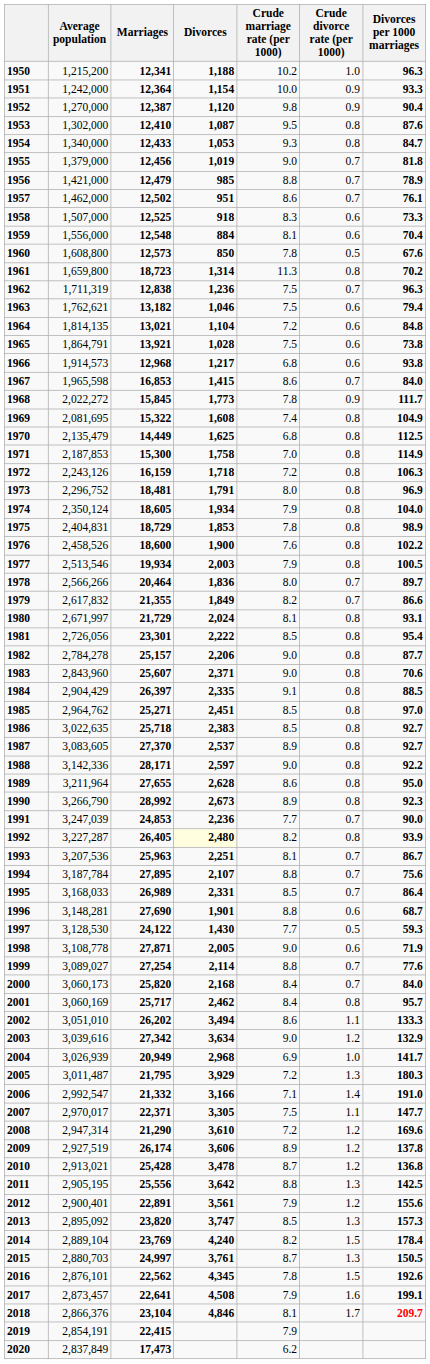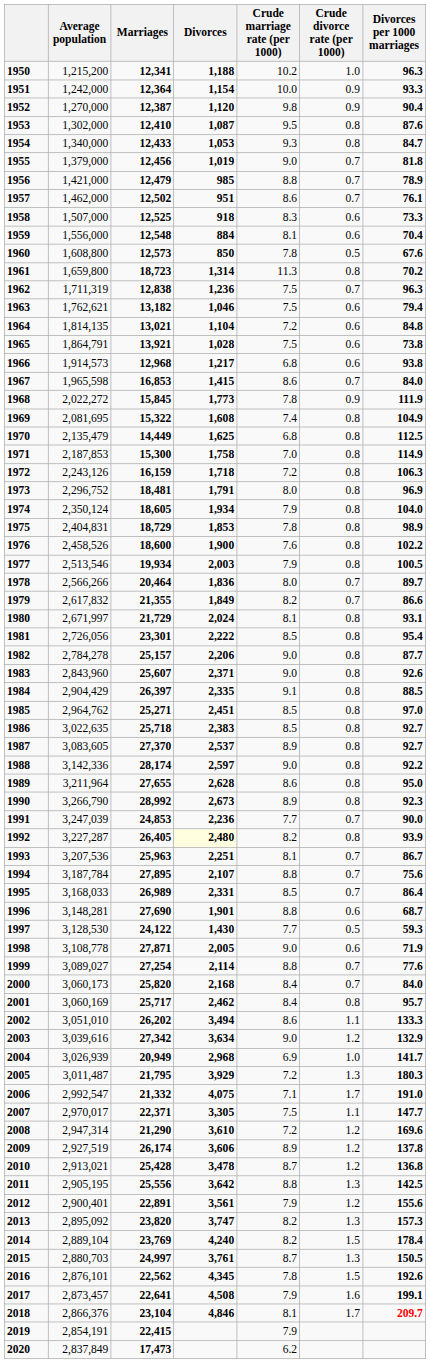 <table class="wikitable collapsible collapsed">
 <tr>
 <th style="width:40pt;"></th>
 <th style="width:60pt;">Average population</th>
 <th style="width:60pt;">Marriages</th>
 <th style="width:60pt;">Divorces</th>
 <th style="width:60pt;">Crude marriage rate (per 1000)</th>
 <th style="width:60pt;">Crude divorce rate (per 1000)</th>
 <th style="width:60pt;">Divorces per 1000 marriages</th>
 </tr>
 <tr>
 <td><strong>1950</strong></td>
 <td style="text-align:right;">1,215,200</td>
 <td style="text-align:right;"><strong>12,341</strong></td>
 <td style="text-align:right;"><strong>1,188</strong></td>
 <td style="text-align:right;">10.2</td>
 <td style="text-align:right;">1.0</td>
 <td style="text-align:right;"><strong>96.3</strong></td>
 </tr>
 <tr>
 <td><strong>1951</strong></td>
 <td style="text-align:right;">1,242,000</td>
 <td style="text-align:right;"><strong>12,364</strong></td>
 <td style="text-align:right;"><strong>1,154</strong></td>
 <td style="text-align:right;">10.0</td>
 <td style="text-align:right;">0.9</td>
 <td style="text-align:right;"><strong>93.3</strong></td>
 </tr>
 <tr>
 <td><strong>1952</strong></td>
 <td style="text-align:right;">1,270,000</td>
 <td style="text-align:right;"><strong>12,387</strong></td>
 <td style="text-align:right;"><strong>1,120</strong></td>
 <td style="text-align:right;">9.8</td>
 <td style="text-align:right;">0.9</td>
 <td style="text-align:right;"><strong>90.4</strong></td>
 </tr>
 <tr>
 <td><strong>1953</strong></td>
 <td style="text-align:right;">1,302,000</td>
 <td style="text-align:right;"><strong>12,410</strong></td>
 <td style="text-align:right;"><strong>1,087</strong></td>
 <td style="text-align:right;">9.5</td>
 <td style="text-align:right;">0.8</td>
 <td style="text-align:right;"><strong>87.6</strong></td>
 </tr>
 <tr>
 <td><strong>1954</strong></td>
 <td style="text-align:right;">1,340,000</td>
 <td style="text-align:right;"><strong>12,433</strong></td>
 <td style="text-align:right;"><strong>1,053</strong></td>
 <td style="text-align:right;">9.3</td>
 <td style="text-align:right;">0.8</td>
 <td style="text-align:right;"><strong>84.7</strong></td>
 </tr>
 <tr>
 <td><strong>1955</strong></td>
 <td style="text-align:right;">1,379,000</td>
 <td style="text-align:right;"><strong>12,456</strong></td>
 <td style="text-align:right;"><strong>1,019</strong></td>
 <td style="text-align:right;">9.0</td>
 <td style="text-align:right;">0.7</td>
 <td style="text-align:right;"><strong>81.8</strong></td>
 </tr>
 <tr>
 <td><strong>1956</strong></td>
 <td style="text-align:right;">1,421,000</td>
 <td style="text-align:right;"><strong>12,479</strong></td>
 <td style="text-align:right;"><strong>985</strong></td>
 <td style="text-align:right;">8.8</td>
 <td style="text-align:right;">0.7</td>
 <td style="text-align:right;"><strong>78.9</strong></td>
 </tr>
 <tr>
 <td><strong>1957</strong></td>
 <td style="text-align:right;">1,462,000</td>
 <td style="text-align:right;"><strong>12,502</strong></td>
 <td style="text-align:right;"><strong>951</strong></td>
 <td style="text-align:right;">8.6</td>
 <td style="text-align:right;">0.7</td>
 <td style="text-align:right;"><strong>76.1</strong></td>
 </tr>
 <tr>
 <td><strong>1958</strong></td>
 <td style="text-align:right;">1,507,000</td>
 <td style="text-align:right;"><strong>12,525</strong></td>
 <td style="text-align:right;"><strong>918</strong></td>
 <td style="text-align:right;">8.3</td>
 <td style="text-align:right;">0.6</td>
 <td style="text-align:right;"><strong>73.3</strong></td>
 </tr>
 <tr>
 <td><strong>1959</strong></td>
 <td style="text-align:right;">1,556,000</td>
 <td style="text-align:right;"><strong>12,548</strong></td>
 <td style="text-align:right;"><strong>884</strong></td>
 <td style="text-align:right;">8.1</td>
 <td style="text-align:right;">0.6</td>
 <td style="text-align:right;"><strong>70.4</strong></td>
 </tr>
 <tr>
 <td><strong>1960</strong></td>
 <td style="text-align:right;">1,608,800</td>
 <td style="text-align:right;"><strong>12,573</strong></td>
 <td style="text-align:right;"><strong>850</strong></td>
 <td style="text-align:right;">7.8</td>
 <td style="text-align:right;">0.5</td>
 <td style="text-align:right;"><strong>67.6</strong></td>
 </tr>
 <tr>
 <td><strong>1961</strong></td>
 <td style="text-align:right;">1,659,800</td>
 <td style="text-align:right;"><strong>18,723</strong></td>
 <td style="text-align:right;"><strong>1,314</strong></td>
 <td style="text-align:right;">11.3</td>
 <td style="text-align:right;">0.8</td>
 <td style="text-align:right;"><strong>70.2</strong></td>
 </tr>
 <tr>
 <td><strong>1962</strong></td>
 <td style="text-align:right;">1,711,319</td>
 <td style="text-align:right;"><strong>12,838</strong></td>
 <td style="text-align:right;"><strong>1,236</strong></td>
 <td style="text-align:right;">7.5</td>
 <td style="text-align:right;">0.7</td>
 <td style="text-align:right;"><strong>96.3</strong></td>
 </tr>
 <tr>
 <td><strong>1963</strong></td>
 <td style="text-align:right;">1,762,621</td>
 <td style="text-align:right;"><strong>13,182</strong></td>
 <td style="text-align:right;"><strong>1,046</strong></td>
 <td style="text-align:right;">7.5</td>
 <td style="text-align:right;">0.6</td>
 <td style="text-align:right;"><strong>79.4</strong></td>
 </tr>
 <tr>
 <td><strong>1964</strong></td>
 <td style="text-align:right;">1,814,135</td>
 <td style="text-align:right;"><strong>13,021</strong></td>
 <td style="text-align:right;"><strong>1,104</strong></td>
 <td style="text-align:right;">7.2</td>
 <td style="text-align:right;">0.6</td>
 <td style="text-align:right;"><strong>84.8</strong></td>
 </tr>
 <tr>
 <td><strong>1965</strong></td>
 <td style="text-align:right;">1,864,791</td>
 <td style="text-align:right;"><strong>13,921</strong></td>
 <td style="text-align:right;"><strong>1,028</strong></td>
 <td style="text-align:right;">7.5</td>
 <td style="text-align:right;">0.6</td>
 <td style="text-align:right;"><strong>73.8</strong></td>
 </tr>
 <tr>
 <td><strong>1966</strong></td>
 <td style="text-align:right;">1,914,573</td>
 <td style="text-align:right;"><strong>12,968</strong></td>
 <td style="text-align:right;"><strong>1,217</strong></td>
 <td style="text-align:right;">6.8</td>
 <td style="text-align:right;">0.6</td>
 <td style="text-align:right;"><strong>93.8</strong></td>
 </tr>
 <tr>
 <td><strong>1967</strong></td>
 <td style="text-align:right;">1,965,598</td>
 <td style="text-align:right;"><strong>16,853</strong></td>
 <td style="text-align:right;"><strong>1,415</strong></td>
 <td style="text-align:right;">8.6</td>
 <td style="text-align:right;">0.7</td>
 <td style="text-align:right;"><strong>84.0</strong></td>
 </tr>
 <tr>
 <td><strong>1968</strong></td>
 <td style="text-align:right;">2,022,272</td>
 <td style="text-align:right;"><strong>15,845</strong></td>
 <td style="text-align:right;"><strong>1,773</strong></td>
 <td style="text-align:right;">7.8</td>
 <td style="text-align:right;">0.9</td>
-<td style="text-align:right;"><strong>111.7</strong></td>
+<td style="text-align:right;"><strong>111.9</strong></td>
 </tr>
 <tr>
 <td><strong>1969</strong></td>
 <td style="text-align:right;">2,081,695</td>
 <td style="text-align:right;"><strong>15,322</strong></td>
 <td style="text-align:right;"><strong>1,608</strong></td>
 <td style="text-align:right;">7.4</td>
 <td style="text-align:right;">0.8</td>
 <td style="text-align:right;"><strong>104.9</strong></td>
 </tr>
 <tr>
 <td><strong>1970</strong></td>
 <td style="text-align:right;">2,135,479</td>
 <td style="text-align:right;"><strong>14,449</strong></td>
 <td style="text-align:right;"><strong>1,625</strong></td>
 <td style="text-align:right;">6.8</td>
 <td style="text-align:right;">0.8</td>
 <td style="text-align:right;"><strong>112.5</strong></td>
 </tr>
 <tr>
 <td><strong>1971</strong></td>
 <td style="text-align:right;">2,187,853</td>
 <td style="text-align:right;"><strong>15,300</strong></td>
 <td style="text-align:right;"><strong>1,758</strong></td>
 <td style="text-align:right;">7.0</td>
 <td style="text-align:right;">0.8</td>
 <td style="text-align:right;"><strong>114.9</strong></td>
 </tr>
 <tr>
 <td><strong>1972</strong></td>
 <td style="text-align:right;">2,243,126</td>
 <td style="text-align:right;"><strong>16,159</strong></td>
 <td style="text-align:right;"><strong>1,718</strong></td>
 <td style="text-align:right;">7.2</td>
 <td style="text-align:right;">0.8</td>
 <td style="text-align:right;"><strong>106.3</strong></td>
 </tr>
 <tr>
 <td><strong>1973</strong></td>
 <td style="text-align:right;">2,296,752</td>
 <td style="text-align:right;"><strong>18,481</strong></td>
 <td style="text-align:right;"><strong>1,791</strong></td>
 <td style="text-align:right;">8.0</td>
 <td style="text-align:right;">0.8</td>
 <td style="text-align:right;"><strong>96.9</strong></td>
 </tr>
 <tr>
 <td><strong>1974</strong></td>
 <td style="text-align:right;">2,350,124</td>
 <td style="text-align:right;"><strong>18,605</strong></td>
 <td style="text-align:right;"><strong>1,934</strong></td>
 <td style="text-align:right;">7.9</td>
 <td style="text-align:right;">0.8</td>
 <td style="text-align:right;"><strong>104.0</strong></td>
 </tr>
 <tr>
 <td><strong>1975</strong></td>
 <td style="text-align:right;">2,404,831</td>
 <td style="text-align:right;"><strong>18,729</strong></td>
 <td style="text-align:right;"><strong>1,853</strong></td>
 <td style="text-align:right;">7.8</td>
 <td style="text-align:right;">0.8</td>
 <td style="text-align:right;"><strong>98.9</strong></td>
 </tr>
 <tr>
 <td><strong>1976</strong></td>
 <td style="text-align:right;">2,458,526</td>
 <td style="text-align:right;"><strong>18,600</strong></td>
 <td style="text-align:right;"><strong>1,900</strong></td>
 <td style="text-align:right;">7.6</td>
 <td style="text-align:right;">0.8</td>
 <td style="text-align:right;"><strong>102.2</strong></td>
 </tr>
 <tr>
 <td><strong>1977</strong></td>
 <td style="text-align:right;">2,513,546</td>
 <td style="text-align:right;"><strong>19,934</strong></td>
 <td style="text-align:right;"><strong>2,003</strong></td>
 <td style="text-align:right;">7.9</td>
 <td style="text-align:right;">0.8</td>
 <td style="text-align:right;"><strong>100.5</strong></td>
 </tr>
 <tr>
 <td><strong>1978</strong></td>
 <td style="text-align:right;">2,566,266</td>
 <td style="text-align:right;"><strong>20,464</strong></td>
 <td style="text-align:right;"><strong>1,836</strong></td>
 <td style="text-align:right;">8.0</td>
 <td style="text-align:right;">0.7</td>
 <td style="text-align:right;"><strong>89.7</strong></td>
 </tr>
 <tr>
 <td><strong>1979</strong></td>
 <td style="text-align:right;">2,617,832</td>
 <td style="text-align:right;"><strong>21,355</strong></td>
 <td style="text-align:right;"><strong>1,849</strong></td>
 <td style="text-align:right;">8.2</td>
 <td style="text-align:right;">0.7</td>
 <td style="text-align:right;"><strong>86.6</strong></td>
 </tr>
 <tr>
 <td><strong>1980</strong></td>
 <td style="text-align:right;">2,671,997</td>
 <td style="text-align:right;"><strong>21,729</strong></td>
 <td style="text-align:right;"><strong>2,024</strong></td>
 <td style="text-align:right;">8.1</td>
 <td style="text-align:right;">0.8</td>
 <td style="text-align:right;"><strong>93.1</strong></td>
 </tr>
 <tr>
 <td><strong>1981</strong></td>
 <td style="text-align:right;">2,726,056</td>
 <td style="text-align:right;"><strong>23,301</strong></td>
 <td style="text-align:right;"><strong>2,222</strong></td>
 <td style="text-align:right;">8.5</td>
 <td style="text-align:right;">0.8</td>
 <td style="text-align:right;"><strong>95.4</strong></td>
 </tr>
 <tr>
 <td><strong>1982</strong></td>
 <td style="text-align:right;">2,784,278</td>
 <td style="text-align:right;"><strong>25,157</strong></td>
 <td style="text-align:right;"><strong>2,206</strong></td>
 <td style="text-align:right;">9.0</td>
 <td style="text-align:right;">0.8</td>
 <td style="text-align:right;"><strong>87.7</strong></td>
 </tr>
 <tr>
 <td><strong>1983</strong></td>
 <td style="text-align:right;">2,843,960</td>
 <td style="text-align:right;"><strong>25,607</strong></td>
 <td style="text-align:right;"><strong>2,371</strong></td>
 <td style="text-align:right;">9.0</td>
 <td style="text-align:right;">0.8</td>
-<td style="text-align:right;"><strong>70.6</strong></td>
+<td style="text-align:right;"><strong>92.6</strong></td>
 </tr>
 <tr>
 <td><strong>1984</strong></td>
 <td style="text-align:right;">2,904,429</td>
 <td style="text-align:right;"><strong>26,397</strong></td>
 <td style="text-align:right;"><strong>2,335</strong></td>
 <td style="text-align:right;">9.1</td>
 <td style="text-align:right;">0.8</td>
 <td style="text-align:right;"><strong>88.5</strong></td>
 </tr>
 <tr>
 <td><strong>1985</strong></td>
 <td style="text-align:right;">2,964,762</td>
 <td style="text-align:right;"><strong>25,271</strong></td>
 <td style="text-align:right;"><strong>2,451</strong></td>
 <td style="text-align:right;">8.5</td>
 <td style="text-align:right;">0.8</td>
 <td style="text-align:right;"><strong>97.0</strong></td>
 </tr>
 <tr>
 <td><strong>1986</strong></td>
 <td style="text-align:right;">3,022,635</td>
 <td style="text-align:right;"><strong>25,718</strong></td>
 <td style="text-align:right;"><strong>2,383</strong></td>
 <td style="text-align:right;">8.5</td>
 <td style="text-align:right;">0.8</td>
 <td style="text-align:right;"><strong>92.7</strong></td>
 </tr>
 <tr>
 <td><strong>1987</strong></td>
 <td style="text-align:right;">3,083,605</td>
 <td style="text-align:right;"><strong>27,370</strong></td>
 <td style="text-align:right;"><strong>2,537</strong></td>
 <td style="text-align:right;">8.9</td>
 <td style="text-align:right;">0.8</td>
 <td style="text-align:right;"><strong>92.7</strong></td>
 </tr>
 <tr>
 <td><strong>1988</strong></td>
 <td style="text-align:right;">3,142,336</td>
-<td style="text-align:right;"><strong>28,171</strong></td>
+<td style="text-align:right;"><strong>28,174</strong></td>
 <td style="text-align:right;"><strong>2,597</strong></td>
 <td style="text-align:right;">9.0</td>
 <td style="text-align:right;">0.8</td>
 <td style="text-align:right;"><strong>92.2</strong></td>
 </tr>
 <tr>
 <td><strong>1989</strong></td>
 <td style="text-align:right;">3,211,964</td>
 <td style="text-align:right;"><strong>27,655</strong></td>
 <td style="text-align:right;"><strong>2,628</strong></td>
 <td style="text-align:right;">8.6</td>
 <td style="text-align:right;">0.8</td>
 <td style="text-align:right;"><strong>95.0</strong></td>
 </tr>
 <tr>
 <td><strong>1990</strong></td>
 <td style="text-align:right;">3,266,790</td>
 <td style="text-align:right;"><strong>28,992</strong></td>
 <td style="text-align:right;"><strong>2,673</strong></td>
 <td style="text-align:right;">8.9</td>
 <td style="text-align:right;">0.8</td>
 <td style="text-align:right;"><strong>92.3</strong></td>
 </tr>
 <tr>
 <td><strong>1991</strong></td>
 <td style="text-align:right;">3,247,039</td>
 <td style="text-align:right;"><strong>24,853</strong></td>
 <td style="text-align:right;"><strong>2,236</strong></td>
 <td style="text-align:right;">7.7</td>
 <td style="text-align:right;">0.7</td>
 <td style="text-align:right;"><strong>90.0</strong></td>
 </tr>
 <tr>
 <td><strong>1992</strong></td>
 <td style="text-align:right;">3,227,287</td>
 <td style="text-align:right;"><strong>26,405</strong></td>
 <td style="background: lightyellow; text-align:right;"><strong>2,480</strong></td>
 <td style="text-align:right;">8.2</td>
 <td style="text-align:right;">0.8</td>
 <td style="text-align:right;"><strong>93.9</strong></td>
 </tr>
 <tr>
 <td><strong>1993</strong></td>
 <td style="text-align:right;">3,207,536</td>
 <td style="text-align:right;"><strong>25,963</strong></td>
 <td style="text-align:right;"><strong>2,251</strong></td>
 <td style="text-align:right;">8.1</td>
 <td style="text-align:right;">0.7</td>
 <td style="text-align:right;"><strong>86.7</strong></td>
 </tr>
 <tr>
 <td><strong>1994</strong></td>
 <td style="text-align:right;">3,187,784</td>
 <td style="text-align:right;"><strong>27,895</strong></td>
 <td style="text-align:right;"><strong>2,107</strong></td>
 <td style="text-align:right;">8.8</td>
 <td style="text-align:right;">0.7</td>
 <td style="text-align:right;"><strong>75.6</strong></td>
 </tr>
 <tr>
 <td><strong>1995</strong></td>
 <td style="text-align:right;">3,168,033</td>
 <td style="text-align:right;"><strong>26,989</strong></td>
 <td style="text-align:right;"><strong>2,331</strong></td>
 <td style="text-align:right;">8.5</td>
 <td style="text-align:right;">0.7</td>
 <td style="text-align:right;"><strong>86.4</strong></td>
 </tr>
 <tr>
 <td><strong>1996</strong></td>
 <td style="text-align:right;">3,148,281</td>
 <td style="text-align:right;"><strong>27,690</strong></td>
 <td style="text-align:right;"><strong>1,901</strong></td>
 <td style="text-align:right;">8.8</td>
 <td style="text-align:right;">0.6</td>
 <td style="text-align:right;"><strong>68.7</strong></td>
 </tr>
 <tr>
 <td><strong>1997</strong></td>
 <td style="text-align:right;">3,128,530</td>
 <td style="text-align:right;"><strong>24,122</strong></td>
 <td style="text-align:right;"><strong>1,430</strong></td>
 <td style="text-align:right;">7.7</td>
 <td style="text-align:right;">0.5</td>
 <td style="text-align:right;"><strong>59.3</strong></td>
 </tr>
 <tr>
 <td><strong>1998</strong></td>
 <td style="text-align:right;">3,108,778</td>
 <td style="text-align:right;"><strong>27,871</strong></td>
 <td style="text-align:right;"><strong>2,005</strong></td>
 <td style="text-align:right;">9.0</td>
 <td style="text-align:right;">0.6</td>
 <td style="text-align:right;"><strong>71.9</strong></td>
 </tr>
 <tr>
 <td><strong>1999</strong></td>
 <td style="text-align:right;">3,089,027</td>
 <td style="text-align:right;"><strong>27,254</strong></td>
 <td style="text-align:right;"><strong>2,114</strong></td>
 <td style="text-align:right;">8.8</td>
 <td style="text-align:right;">0.7</td>
 <td style="text-align:right;"><strong>77.6</strong></td>
 </tr>
 <tr>
 <td><strong>2000</strong></td>
 <td style="text-align:right;">3,060,173</td>
 <td style="text-align:right;"><strong>25,820</strong></td>
 <td style="text-align:right;"><strong>2,168</strong></td>
 <td style="text-align:right;">8.4</td>
 <td style="text-align:right;">0.7</td>
 <td style="text-align:right;"><strong>84.0</strong></td>
 </tr>
 <tr>
 <td><strong>2001</strong></td>
 <td style="text-align:right;">3,060,169</td>
 <td style="text-align:right;"><strong>25,717</strong></td>
 <td style="text-align:right;"><strong>2,462</strong></td>
 <td style="text-align:right;">8.4</td>
 <td style="text-align:right;">0.8</td>
 <td style="text-align:right;"><strong>95.7</strong></td>
 </tr>
 <tr>
 <td><strong>2002</strong></td>
 <td style="text-align:right;">3,051,010</td>
 <td style="text-align:right;"><strong>26,202</strong></td>
 <td style="text-align:right;"><strong>3,494</strong></td>
 <td style="text-align:right;">8.6</td>
 <td style="text-align:right;">1.1</td>
 <td style="text-align:right;"><strong>133.3</strong></td>
 </tr>
 <tr>
 <td><strong>2003</strong></td>
 <td style="text-align:right;">3,039,616</td>
 <td style="text-align:right;"><strong>27,342</strong></td>
 <td style="text-align:right;"><strong>3,634</strong></td>
 <td style="text-align:right;">9.0</td>
 <td style="text-align:right;">1.2</td>
 <td style="text-align:right;"><strong>132.9</strong></td>
 </tr>
 <tr>
 <td><strong>2004</strong></td>
 <td style="text-align:right;">3,026,939</td>
 <td style="text-align:right;"><strong>20,949</strong></td>
 <td style="text-align:right;"><strong>2,968</strong></td>
 <td style="text-align:right;">6.9</td>
 <td style="text-align:right;">1.0</td>
 <td style="text-align:right;"><strong>141.7</strong></td>
 </tr>
 <tr>
 <td><strong>2005</strong></td>
 <td style="text-align:right;">3,011,487</td>
 <td style="text-align:right;"><strong>21,795</strong></td>
 <td style="text-align:right;"><strong>3,929</strong></td>
 <td style="text-align:right;">7.2</td>
 <td style="text-align:right;">1.3</td>
 <td style="text-align:right;"><strong>180.3</strong></td>
 </tr>
 <tr>
 <td><strong>2006</strong></td>
 <td style="text-align:right;">2,992,547</td>
 <td style="text-align:right;"><strong>21,332</strong></td>
-<td style="text-align:right;"><strong>3,166</strong></td>
+<td style="text-align:right;"><strong>4,075</strong></td>
 <td style="text-align:right;">7.1</td>
-<td style="text-align:right;">1.4</td>
+<td style="text-align:right;">1.7</td>
 <td style="text-align:right;"><strong>191.0</strong></td>
 </tr>
 <tr>
 <td><strong>2007</strong></td>
 <td style="text-align:right;">2,970,017</td>
 <td style="text-align:right;"><strong>22,371</strong></td>
 <td style="text-align:right;"><strong>3,305</strong></td>
 <td style="text-align:right;">7.5</td>
 <td style="text-align:right;">1.1</td>
 <td style="text-align:right;"><strong>147.7</strong></td>
 </tr>
 <tr>
 <td><strong>2008</strong></td>
 <td style="text-align:right;">2,947,314</td>
 <td style="text-align:right;"><strong>21,290</strong></td>
 <td style="text-align:right;"><strong>3,610</strong></td>
 <td style="text-align:right;">7.2</td>
 <td style="text-align:right;">1.2</td>
 <td style="text-align:right;"><strong>169.6</strong></td>
 </tr>
 <tr>
 <td><strong>2009</strong></td>
 <td style="text-align:right;">2,927,519</td>
 <td style="text-align:right;"><strong>26,174</strong></td>
 <td style="text-align:right;"><strong>3,606</strong></td>
 <td style="text-align:right;">8.9</td>
 <td style="text-align:right;">1.2</td>
 <td style="text-align:right;"><strong>137.8</strong></td>
 </tr>
 <tr>
 <td><strong>2010</strong></td>
 <td style="text-align:right;">2,913,021</td>
 <td style="text-align:right;"><strong>25,428</strong></td>
 <td style="text-align:right;"><strong>3,478</strong></td>
 <td style="text-align:right;">8.7</td>
 <td style="text-align:right;">1.2</td>
 <td style="text-align:right;"><strong>136.8</strong></td>
 </tr>
 <tr>
 <td><strong>2011</strong></td>
 <td style="text-align:right;">2,905,195</td>
 <td style="text-align:right;"><strong>25,556</strong></td>
 <td style="text-align:right;"><strong>3,642</strong></td>
 <td style="text-align:right;">8.8</td>
 <td style="text-align:right;">1.3</td>
 <td style="text-align:right;"><strong>142.5</strong></td>
 </tr>
 <tr>
 <td><strong>2012</strong></td>
 <td style="text-align:right;">2,900,401</td>
 <td style="text-align:right;"><strong>22,891</strong></td>
 <td style="text-align:right;"><strong>3,561</strong></td>
 <td style="text-align:right;">7.9</td>
 <td style="text-align:right;">1.2</td>
 <td style="text-align:right;"><strong>155.6</strong></td>
 </tr>
 <tr>
 <td><strong>2013</strong></td>
 <td style="text-align:right;">2,895,092</td>
 <td style="text-align:right;"><strong>23,820</strong></td>
 <td style="text-align:right;"><strong>3,747</strong></td>
-<td style="text-align:right;">8.5</td>
+<td style="text-align:right;">8.2</td>
 <td style="text-align:right;">1.3</td>
 <td style="text-align:right;"><strong>157.3</strong></td>
 </tr>
 <tr>
 <td><strong>2014</strong></td>
 <td style="text-align:right;">2,889,104</td>
 <td style="text-align:right;"><strong>23,769</strong></td>
 <td style="text-align:right;"><strong>4,240</strong></td>
 <td style="text-align:right;">8.2</td>
 <td style="text-align:right;">1.5</td>
 <td style="text-align:right;"><strong>178.4</strong></td>
 </tr>
 <tr>
 <td><strong>2015</strong></td>
 <td style="text-align:right;">2,880,703</td>
 <td style="text-align:right;"><strong>24,997</strong></td>
 <td style="text-align:right;"><strong>3,761</strong></td>
 <td style="text-align:right;">8.7</td>
 <td style="text-align:right;">1.3</td>
 <td style="text-align:right;"><strong>150.5</strong></td>
 </tr>
 <tr>
 <td><strong>2016</strong></td>
 <td style="text-align:right;">2,876,101</td>
 <td style="text-align:right;"><strong>22,562</strong></td>
 <td style="text-align:right;"><strong>4,345</strong></td>
 <td style="text-align:right;">7.8</td>
 <td style="text-align:right;">1.5</td>
 <td style="text-align:right;"><strong>192.6</strong></td>
 </tr>
 <tr>
 <td><strong>2017</strong></td>
 <td style="text-align:right;">2,873,457</td>
 <td style="text-align:right;"><strong>22,641</strong></td>
 <td style="text-align:right;"><strong>4,508</strong></td>
 <td style="text-align:right;">7.9</td>
 <td style="text-align:right;">1.6</td>
 <td style="text-align:right;"><strong>199.1</strong></td>
 </tr>
 <tr>
 <td><strong>2018 </strong></td>
 <td style="text-align:right;">2,866,376</td>
 <td style="text-align:right;"><strong>23,104</strong></td>
 <td style="text-align:right;"><strong>4,846</strong></td>
 <td style="text-align:right;">8.1</td>
 <td style="text-align:right;">1.7</td>
 <td style="text-align:right; color:red;"><strong>209.7</strong></td>
 </tr>
 <tr>
 <td><strong>2019</strong></td>
 <td style="text-align:right;">2,854,191</td>
 <td style="text-align:right;"><strong>22,415</strong></td>
 <td style="text-align:right;"></td>
 <td style="text-align:right;">7.9</td>
 <td style="text-align:right;"></td>
 <td style="text-align:right;"></td>
 </tr>
 <tr>
 <td><strong>2020</strong></td>
 <td style="text-align:right;">2,837,849</td>
 <td style="text-align:right;"><strong>17,473</strong></td>
 <td></td>
 <td style="text-align:right;">6.2</td>
 <td></td>
 <td></td>
 </tr>
 </table>
